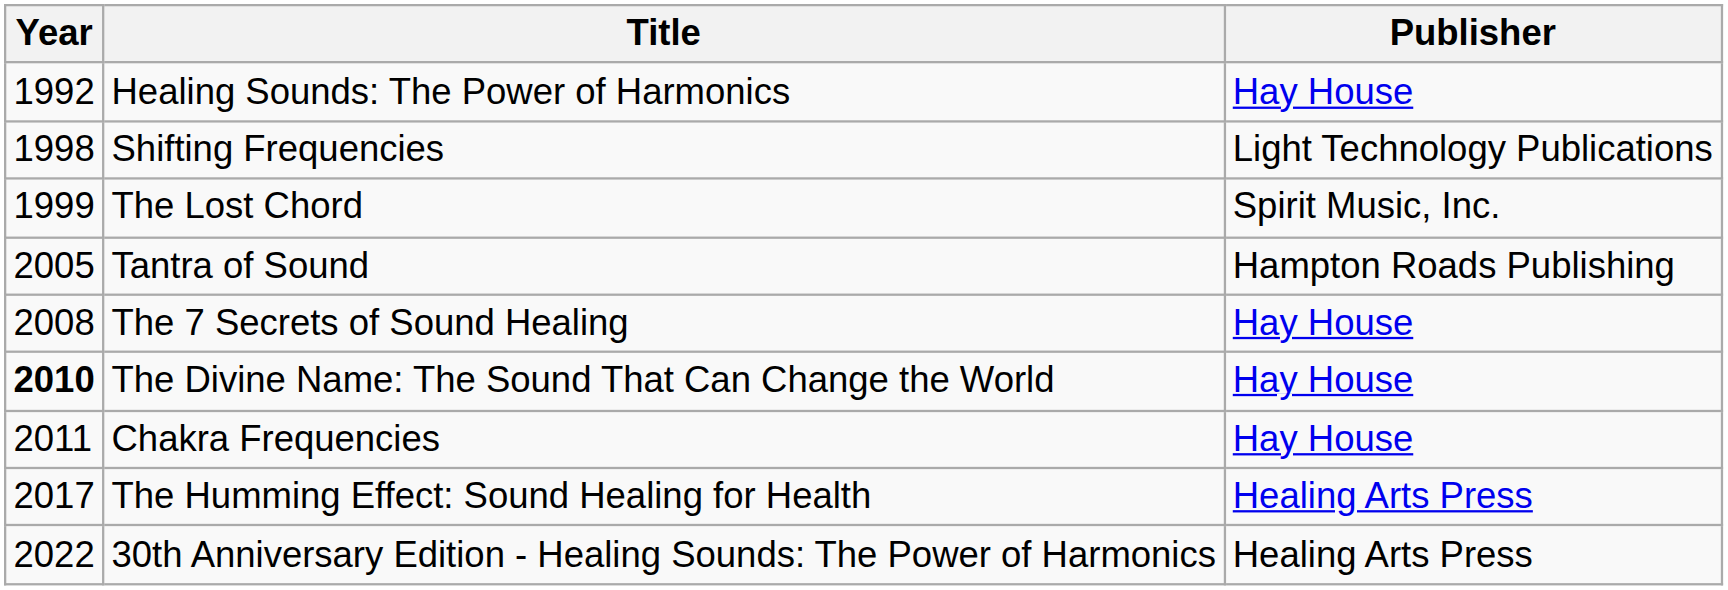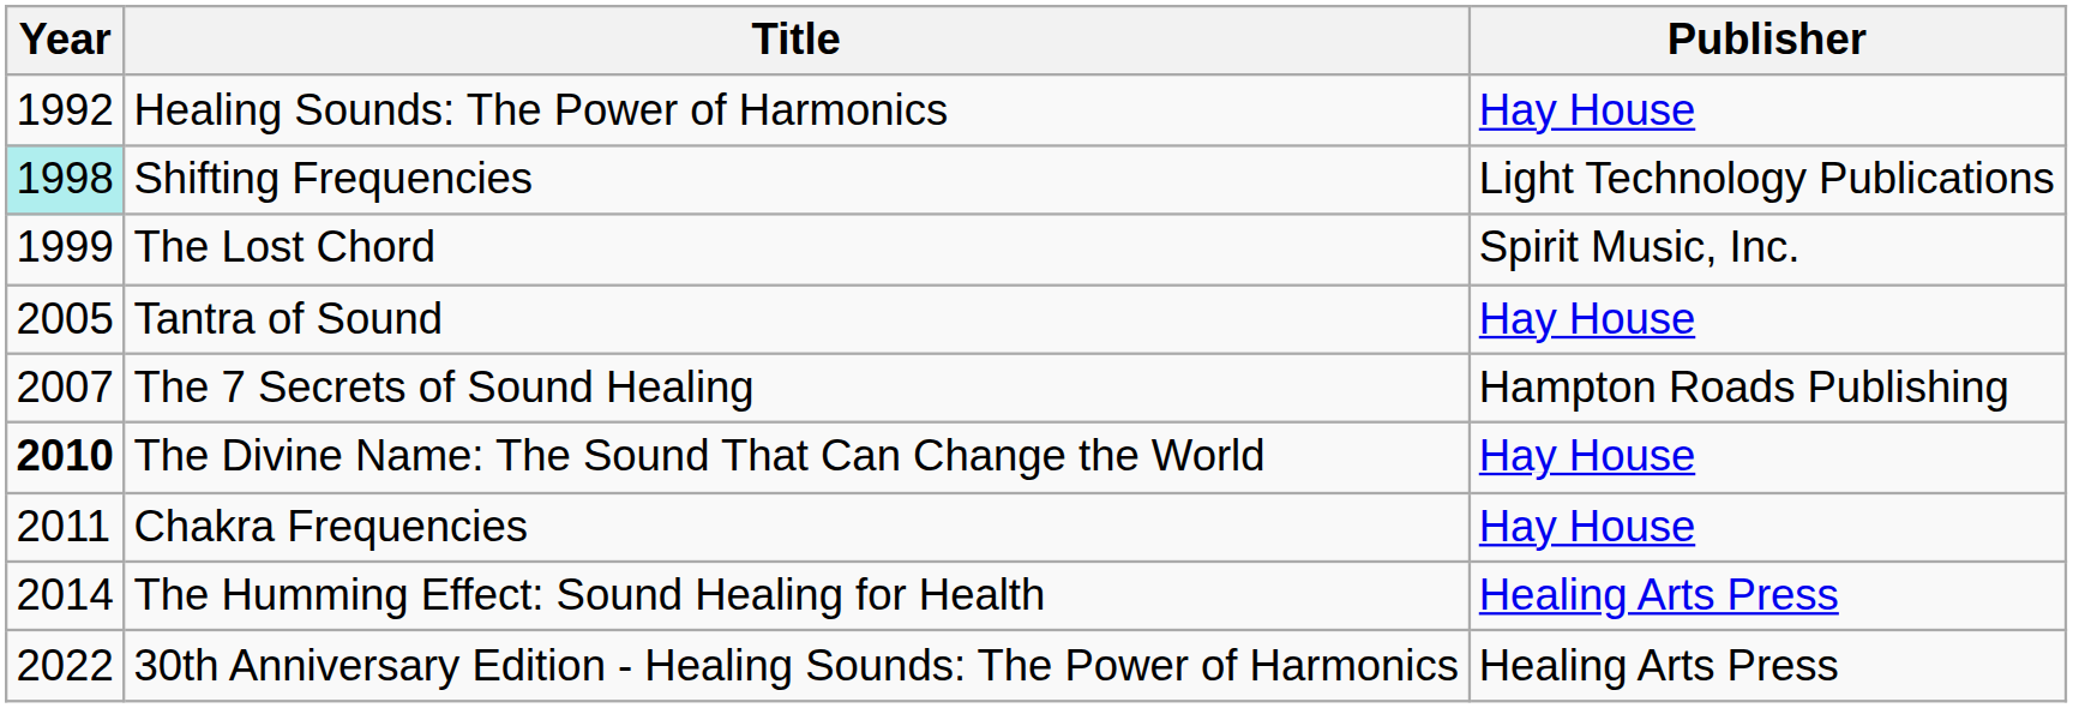 <table class="wikitable">
 <tr>
 <th>Year</th>
 <th>Title</th>
 <th>Publisher</th>
 </tr>
 <tr>
 <td>1992</td>
 <td>Healing Sounds: The Power of Harmonics</td>
 <td><a href='#'>Hay House</a></td>
 </tr>
 <tr>
-<td>1998</td>
+<td style="background: paleturquoise;">1998</td>
 <td>Shifting Frequencies</td>
 <td>Light Technology Publications</td>
 </tr>
 <tr>
 <td>1999</td>
 <td>The Lost Chord</td>
 <td>Spirit Music, Inc.</td>
 </tr>
 <tr>
 <td>2005</td>
 <td>Tantra of Sound</td>
-<td>Hampton Roads Publishing</td>
+<td><a href='#'>Hay House</a></td>
 </tr>
 <tr>
-<td>2008</td>
+<td>2007</td>
 <td>The 7 Secrets of Sound Healing</td>
-<td><a href='#'>Hay House</a></td>
+<td>Hampton Roads Publishing</td>
 </tr>
 <tr>
 <td><strong>2010</strong></td>
 <td>The Divine Name: The Sound That Can Change the World</td>
 <td><a href='#'>Hay House</a></td>
 </tr>
 <tr>
 <td>2011</td>
 <td>Chakra Frequencies</td>
 <td><a href='#'>Hay House</a></td>
 </tr>
 <tr>
-<td>2017</td>
+<td>2014</td>
 <td>The Humming Effect: Sound Healing for Health</td>
 <td><a href='#'>Healing Arts Press</a></td>
 </tr>
 <tr>
 <td>2022</td>
 <td>30th Anniversary Edition - Healing Sounds: The Power of Harmonics</td>
 <td>Healing Arts Press</td>
 </tr>
 </table>
